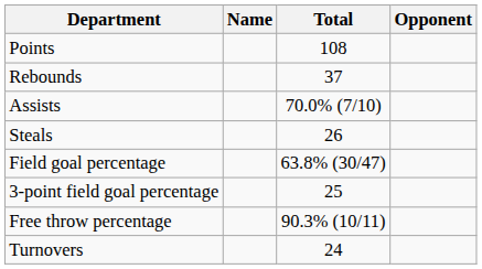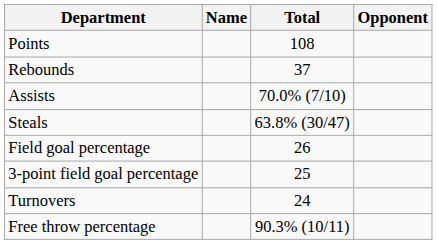 <table class=wikitable>
 <tr>
 <th>Department</th>
 <th>Name</th>
 <th>Total</th>
 <th>Opponent</th>
 </tr>
 <tr>
 <td>Points</td>
 <td></td>
 <td align=center>108</td>
 <td></td>
 </tr>
 <tr>
 <td>Rebounds</td>
 <td></td>
 <td align=center>37</td>
 <td></td>
 </tr>
 <tr>
 <td>Assists</td>
 <td></td>
 <td align=center>70.0% (7/10)</td>
 <td></td>
 </tr>
 <tr>
 <td>Steals</td>
 <td></td>
-<td align=center>26</td>
+<td align=center>63.8% (30/47)</td>
 <td></td>
 </tr>
 <tr>
 <td>Field goal percentage</td>
 <td></td>
-<td align=center>63.8% (30/47)</td>
+<td align=center>26</td>
 <td></td>
 </tr>
 <tr>
 <td>3-point field goal percentage</td>
 <td></td>
 <td align=center>25</td>
 <td></td>
 </tr>
 <tr>
+<td>Turnovers</td>
+<td></td>
+<td align=center>24</td>
+<td></td>
+</tr>
+<tr>
 <td>Free throw percentage</td>
 <td></td>
 <td align=center>90.3% (10/11)</td>
 <td></td>
 </tr>
-<tr>
-<td>Turnovers</td>
-<td></td>
-<td align=center>24</td>
-<td></td>
-</tr>
 </table>
